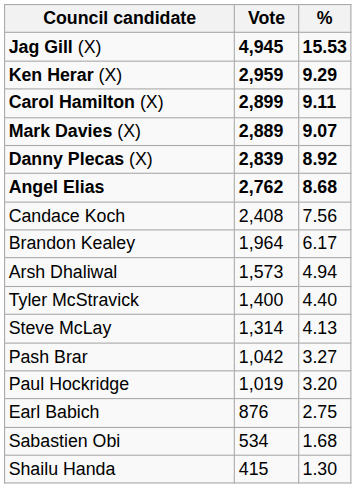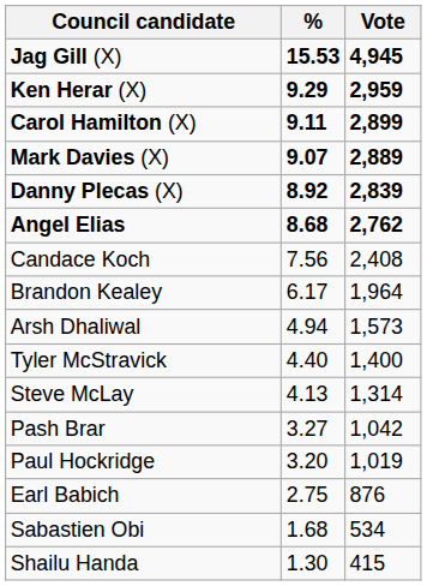 <table class="wikitable">
 <tr>
 <th width="200px">Council candidate</th>
+<th width="30px">%</th>
 <th width="50px">Vote</th>
-<th width="30px">%</th>
 </tr>
 <tr>
 <td><strong>Jag Gill</strong> (X) </td>
+<td><strong>15.53</strong></td>
 <td><strong>4,945</strong></td>
-<td><strong>15.53</strong></td>
 </tr>
 <tr>
 <td><strong>Ken Herar</strong> (X) </td>
+<td><strong>9.29</strong></td>
 <td><strong>2,959</strong></td>
-<td><strong>9.29</strong></td>
 </tr>
 <tr>
 <td><strong>Carol Hamilton</strong> (X) </td>
+<td><strong>9.11</strong></td>
 <td><strong>2,899</strong></td>
-<td><strong>9.11</strong></td>
 </tr>
 <tr>
 <td><strong>Mark Davies</strong> (X) </td>
+<td><strong>9.07</strong></td>
 <td><strong>2,889</strong></td>
-<td><strong>9.07</strong></td>
 </tr>
 <tr>
 <td><strong>Danny Plecas</strong> (X) </td>
+<td><strong>8.92</strong></td>
 <td><strong>2,839</strong></td>
-<td><strong>8.92</strong></td>
 </tr>
 <tr>
 <td><strong>Angel Elias</strong> </td>
+<td><strong>8.68</strong></td>
 <td><strong>2,762</strong></td>
-<td><strong>8.68</strong></td>
 </tr>
 <tr>
 <td>Candace Koch</td>
+<td>7.56</td>
 <td>2,408</td>
-<td>7.56</td>
 </tr>
 <tr>
 <td>Brandon Kealey</td>
+<td>6.17</td>
 <td>1,964</td>
-<td>6.17</td>
 </tr>
 <tr>
 <td>Arsh Dhaliwal</td>
+<td>4.94</td>
 <td>1,573</td>
-<td>4.94</td>
 </tr>
 <tr>
 <td>Tyler McStravick</td>
+<td>4.40</td>
 <td>1,400</td>
-<td>4.40</td>
 </tr>
 <tr>
 <td>Steve McLay</td>
+<td>4.13</td>
 <td>1,314</td>
-<td>4.13</td>
 </tr>
 <tr>
 <td>Pash Brar</td>
+<td>3.27</td>
 <td>1,042</td>
-<td>3.27</td>
 </tr>
 <tr>
 <td>Paul Hockridge</td>
+<td>3.20</td>
 <td>1,019</td>
-<td>3.20</td>
 </tr>
 <tr>
 <td>Earl Babich</td>
+<td>2.75</td>
 <td>876</td>
-<td>2.75</td>
 </tr>
 <tr>
 <td>Sabastien Obi</td>
+<td>1.68</td>
 <td>534</td>
-<td>1.68</td>
 </tr>
 <tr>
 <td>Shailu Handa</td>
+<td>1.30</td>
 <td>415</td>
-<td>1.30</td>
 </tr>
 </table>
